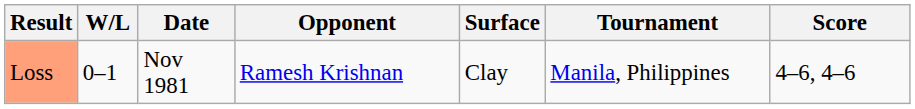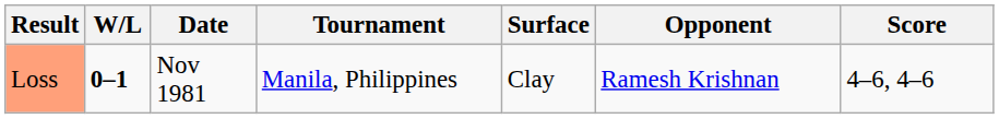 <table class="sortable wikitable">
 <tr>
 <th style="width:40px">Result</th>
 <th style="width:35px" class="unsortable">W/L</th>
 <th style="width:60px">Date</th>
+<th style="width:150px">Tournament</th>
+<th style="width:50px">Surface</th>
 <th style="width:150px">Opponent</th>
-<th style="width:50px">Surface</th>
-<th style="width:150px">Tournament</th>
 <th style="width:90px" class="unsortable">Score</th>
 </tr>
 <tr>
 <td style="background:#ffa07a;">Loss</td>
-<td>0–1</td>
+<td><strong>0–1</strong></td>
 <td>Nov 1981</td>
+<td><a href='#'>Manila</a>, Philippines</td>
+<td>Clay</td>
 <td> <a href='#'>Ramesh Krishnan</a></td>
-<td>Clay</td>
-<td><a href='#'>Manila</a>, Philippines</td>
 <td>4–6, 4–6</td>
 </tr>
 </table>
